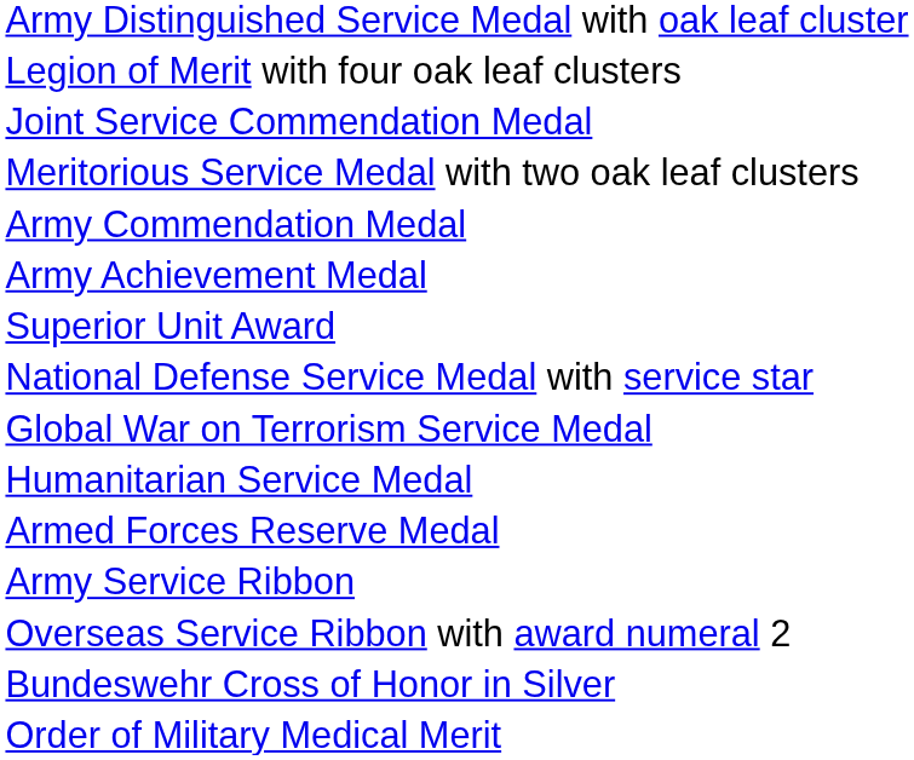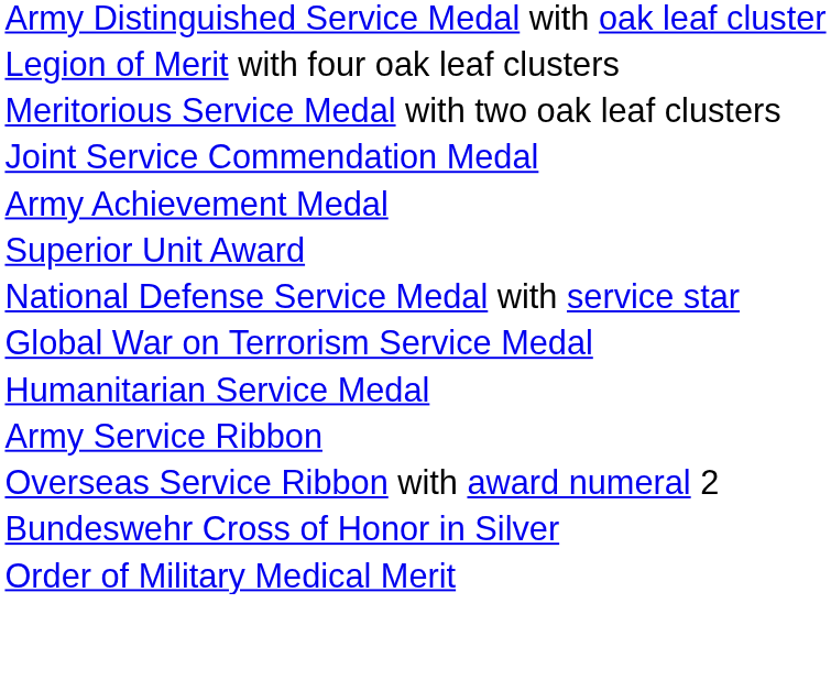 <table>
 <tr>
 <td></td>
 <td><a href='#'>Army Distinguished Service Medal</a> with <a href='#'>oak leaf cluster</a></td>
 </tr>
 <tr>
 <td></td>
 <td><a href='#'>Legion of Merit</a> with four oak leaf clusters</td>
 </tr>
 <tr>
 <td></td>
-<td><a href='#'>Joint Service Commendation Medal</a></td>
-</tr>
-<tr>
-<td></td>
 <td><a href='#'>Meritorious Service Medal</a> with two oak leaf clusters</td>
 </tr>
 <tr>
 <td></td>
-<td><a href='#'>Army Commendation Medal</a></td>
+<td><a href='#'>Joint Service Commendation Medal</a></td>
 </tr>
 <tr>
 <td></td>
 <td><a href='#'>Army Achievement Medal</a></td>
 </tr>
 <tr>
 <td></td>
 <td><a href='#'>Superior Unit Award</a></td>
 </tr>
 <tr>
 <td></td>
 <td><a href='#'>National Defense Service Medal</a> with <a href='#'>service star</a></td>
 </tr>
 <tr>
 <td></td>
 <td><a href='#'>Global War on Terrorism Service Medal</a></td>
 </tr>
 <tr>
 <td></td>
 <td><a href='#'>Humanitarian Service Medal</a></td>
 </tr>
 <tr>
 <td></td>
-<td><a href='#'>Armed Forces Reserve Medal</a></td>
-</tr>
-<tr>
-<td></td>
 <td><a href='#'>Army Service Ribbon</a></td>
 </tr>
 <tr>
 <td><span></span></td>
 <td><a href='#'>Overseas Service Ribbon</a> with <a href='#'>award numeral</a> 2</td>
 </tr>
 <tr>
 <td></td>
 <td><a href='#'>Bundeswehr Cross of Honor in Silver</a></td>
 </tr>
 <tr>
 <td></td>
 <td><a href='#'>Order of Military Medical Merit</a></td>
 </tr>
 </table>
